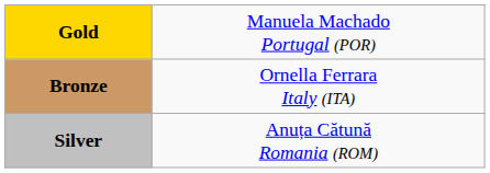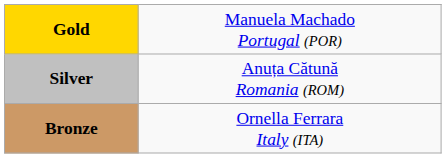 <table class="wikitable" style=" text-align:center; font-size:110%;" width="35%">
 <tr>
 <td bgcolor="gold"><strong>Gold</strong></td>
 <td> <a href='#'>Manuela Machado</a><br><em><a href='#'>Portugal</a> <small>(POR)</small></em></td>
 </tr>
 <tr>
+<td bgcolor="silver"><strong>Silver</strong></td>
+<td> <a href='#'>Anuța Cătună</a><br><em><a href='#'>Romania</a> <small>(ROM)</small></em></td>
+</tr>
+<tr>
 <td bgcolor="CC9966"><strong>Bronze</strong></td>
 <td> <a href='#'>Ornella Ferrara</a><br><em><a href='#'>Italy</a> <small>(ITA)</small></em></td>
 </tr>
-<tr>
-<td bgcolor="silver"><strong>Silver</strong></td>
-<td> <a href='#'>Anuța Cătună</a><br><em><a href='#'>Romania</a> <small>(ROM)</small></em></td>
-</tr>
 </table>
